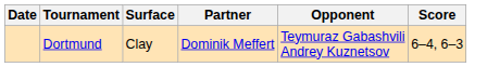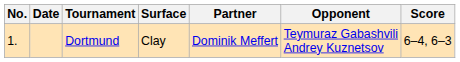 <table class=wikitable>
 <tr>
+<th>No.</th>
 <th>Date</th>
 <th>Tournament</th>
 <th>Surface</th>
 <th>Partner</th>
 <th>Opponent</th>
 <th>Score</th>
 </tr>
 <tr bgcolor=moccasin>
+<td>1.</td>
 <td></td>
 <td><a href='#'>Dortmund</a></td>
 <td>Clay</td>
 <td> <a href='#'>Dominik Meffert</a></td>
 <td> <a href='#'>Teymuraz Gabashvili</a><br> <a href='#'>Andrey Kuznetsov</a></td>
 <td>6–4, 6–3</td>
 </tr>
 </table>
